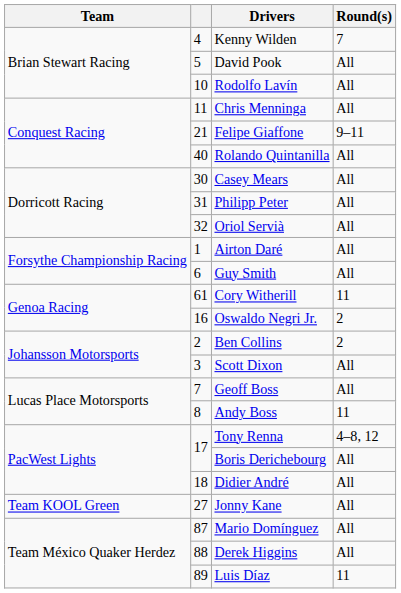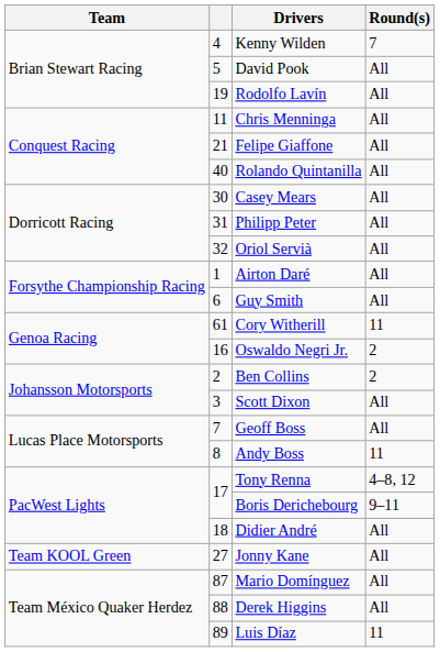 <table class="wikitable" style="font-size:85%">
 <tr>
 <th>Team</th>
 <th></th>
 <th>Drivers</th>
 <th>Round(s)</th>
 </tr>
 <tr>
 <td rowspan="3">Brian Stewart Racing</td>
 <td>4</td>
 <td> Kenny Wilden</td>
 <td>7</td>
 </tr>
 <tr>
 <td>5</td>
 <td> David Pook</td>
 <td>All</td>
 </tr>
 <tr>
-<td>10</td>
+<td>19</td>
 <td> <a href='#'>Rodolfo Lavín</a></td>
 <td>All</td>
 </tr>
 <tr>
 <td rowspan="3"><a href='#'>Conquest Racing</a></td>
 <td>11</td>
 <td> <a href='#'>Chris Menninga</a></td>
 <td>All</td>
 </tr>
 <tr>
 <td>21</td>
 <td> <a href='#'>Felipe Giaffone</a></td>
-<td>9–11</td>
+<td>All</td>
 </tr>
 <tr>
 <td>40</td>
 <td nowrap=""> <a href='#'>Rolando Quintanilla</a></td>
 <td>All</td>
 </tr>
 <tr>
 <td rowspan="3">Dorricott Racing</td>
 <td>30</td>
 <td> <a href='#'>Casey Mears</a></td>
 <td>All</td>
 </tr>
 <tr>
 <td>31</td>
 <td> <a href='#'>Philipp Peter</a></td>
 <td>All</td>
 </tr>
 <tr>
 <td>32</td>
 <td> <a href='#'>Oriol Servià</a></td>
 <td>All</td>
 </tr>
 <tr>
 <td rowspan="2"><a href='#'>Forsythe Championship Racing</a></td>
 <td>1</td>
 <td> <a href='#'>Airton Daré</a></td>
 <td>All</td>
 </tr>
 <tr>
 <td>6</td>
 <td> <a href='#'>Guy Smith</a></td>
 <td>All</td>
 </tr>
 <tr>
 <td rowspan="2"><a href='#'>Genoa Racing</a></td>
 <td>61</td>
 <td> <a href='#'>Cory Witherill</a></td>
 <td>11</td>
 </tr>
 <tr>
 <td>16</td>
 <td> <a href='#'>Oswaldo Negri Jr.</a></td>
 <td>2</td>
 </tr>
 <tr>
 <td rowspan="2"><a href='#'>Johansson Motorsports</a></td>
 <td>2</td>
 <td> <a href='#'>Ben Collins</a></td>
 <td>2</td>
 </tr>
 <tr>
 <td>3</td>
 <td> <a href='#'>Scott Dixon</a></td>
 <td>All</td>
 </tr>
 <tr>
 <td rowspan="2">Lucas Place Motorsports</td>
 <td>7</td>
 <td> <a href='#'>Geoff Boss</a></td>
 <td>All</td>
 </tr>
 <tr>
 <td>8</td>
 <td> <a href='#'>Andy Boss</a></td>
 <td>11</td>
 </tr>
 <tr>
 <td rowspan="3"><a href='#'>PacWest Lights</a></td>
 <td rowspan="2">17</td>
 <td> <a href='#'>Tony Renna</a></td>
 <td>4–8, 12</td>
 </tr>
 <tr>
 <td> <a href='#'>Boris Derichebourg</a></td>
-<td>All</td>
+<td>9–11</td>
 </tr>
 <tr>
 <td>18</td>
 <td> <a href='#'>Didier André</a></td>
 <td>All</td>
 </tr>
 <tr>
 <td><a href='#'>Team KOOL Green</a></td>
 <td>27</td>
 <td> <a href='#'>Jonny Kane</a></td>
 <td>All</td>
 </tr>
 <tr>
 <td rowspan="3">Team México Quaker Herdez</td>
 <td>87</td>
 <td> <a href='#'>Mario Domínguez</a></td>
 <td>All</td>
 </tr>
 <tr>
 <td>88</td>
 <td> <a href='#'>Derek Higgins</a></td>
 <td>All</td>
 </tr>
 <tr>
 <td>89</td>
 <td> <a href='#'>Luis Díaz</a></td>
 <td>11</td>
 </tr>
 </table>
